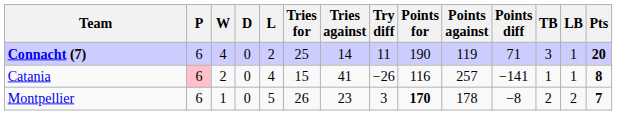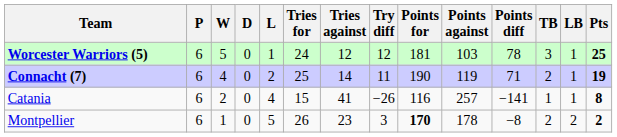 <table class="wikitable" style="text-align: center;">
 <tr>
 <th width="200">Team</th>
 <th width="20">P</th>
 <th width="20">W</th>
 <th width="20">D</th>
 <th width="20">L</th>
 <th width="20">Tries for</th>
 <th width="20">Tries against</th>
 <th width="20">Try diff</th>
 <th width="20">Points for</th>
 <th width="20">Points against</th>
 <th width="25">Points diff</th>
 <th width="20">TB</th>
 <th width="20">LB</th>
 <th width="20">Pts</th>
 </tr>
+<tr bgcolor="#ccffcc">
+<td align="left"> <strong><a href='#'>Worcester Warriors</a> (5)</strong></td>
+<td>6</td>
+<td>5</td>
+<td>0</td>
+<td>1</td>
+<td>24</td>
+<td>12</td>
+<td>12</td>
+<td>181</td>
+<td>103</td>
+<td>78</td>
+<td>3</td>
+<td>1</td>
+<td><strong>25</strong></td>
+</tr>
 <tr bgcolor="#ccccff">
 <td align="left"> <strong><a href='#'>Connacht</a> (7)</strong></td>
 <td>6</td>
 <td>4</td>
 <td>0</td>
 <td>2</td>
 <td>25</td>
 <td>14</td>
 <td>11</td>
 <td>190</td>
 <td>119</td>
 <td>71</td>
-<td>3</td>
+<td>2</td>
 <td>1</td>
-<td><strong>20</strong></td>
+<td><strong>19</strong></td>
 </tr>
 <tr>
 <td align="left"> <a href='#'>Catania</a></td>
-<td style="background: pink;">6</td>
+<td>6</td>
 <td>2</td>
 <td>0</td>
 <td>4</td>
 <td>15</td>
 <td>41</td>
 <td>−26</td>
 <td>116</td>
 <td>257</td>
 <td>−141</td>
 <td>1</td>
 <td>1</td>
 <td><strong>8</strong></td>
 </tr>
 <tr>
 <td align="left"> <a href='#'>Montpellier</a></td>
 <td>6</td>
 <td>1</td>
 <td>0</td>
 <td>5</td>
 <td>26</td>
 <td>23</td>
 <td>3</td>
 <td><strong>170</strong></td>
 <td>178</td>
 <td>−8</td>
 <td>2</td>
 <td>2</td>
-<td><strong>7</strong></td>
+<td><strong>2</strong></td>
 </tr>
 </table>
